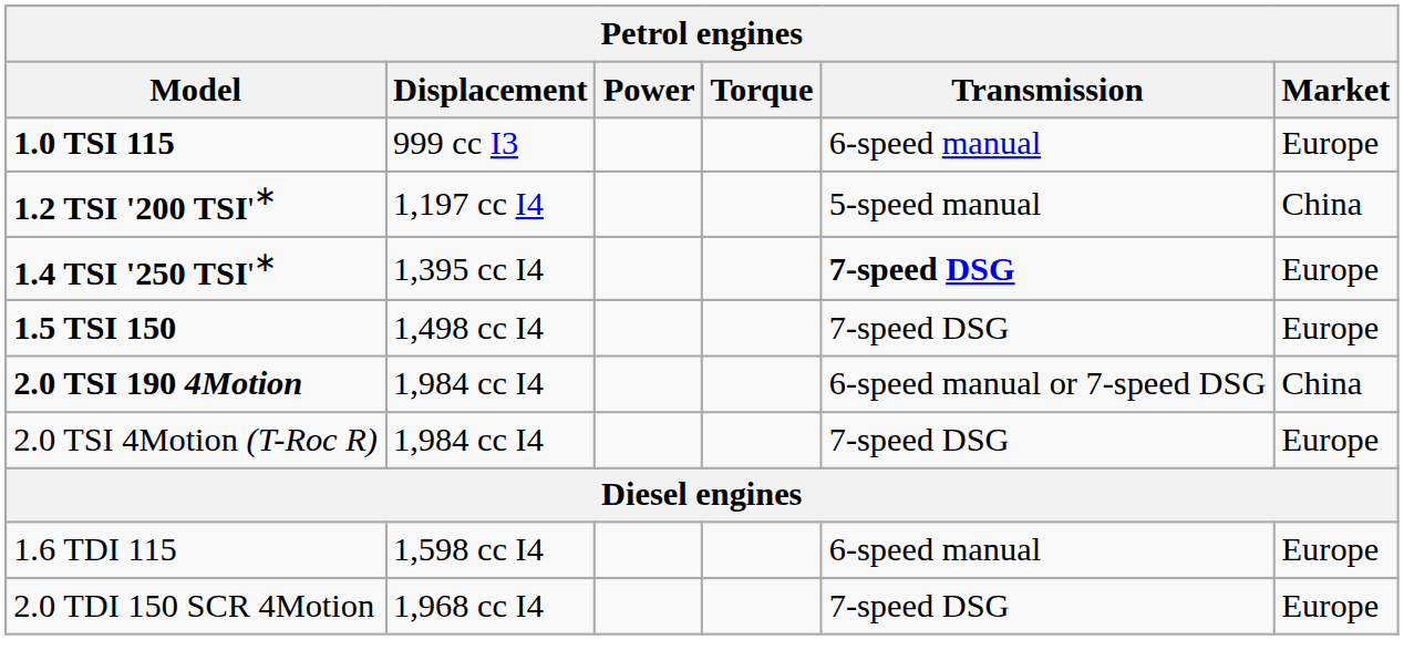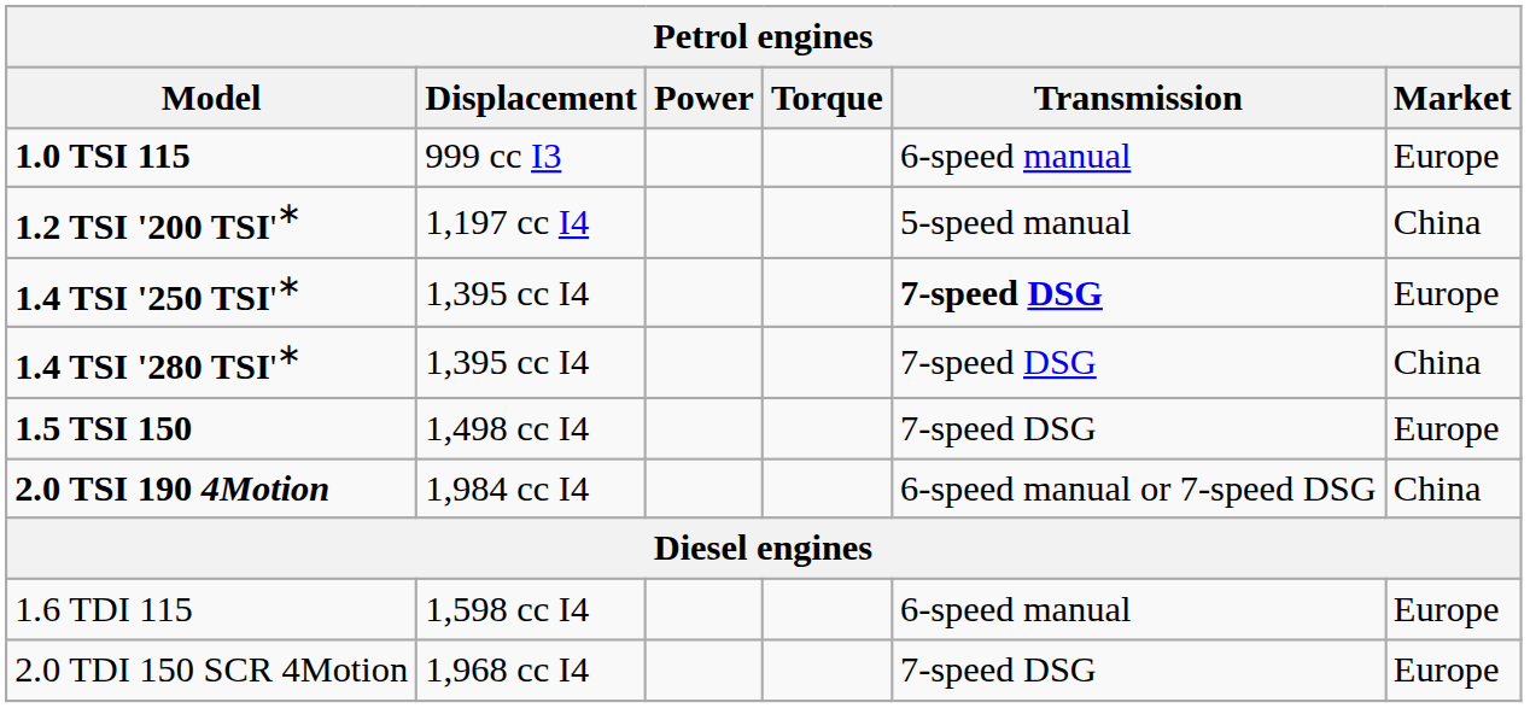 <table class="wikitable" style="text-align:left; font-size:90%;">
 <tr>
 <th colspan="6">Petrol engines</th>
 </tr>
 <tr>
 <th>Model</th>
 <th>Displacement</th>
 <th>Power</th>
 <th>Torque</th>
 <th>Transmission</th>
 <th>Market</th>
 </tr>
 <tr>
 <td><strong>1.0 TSI 115</strong></td>
 <td>999 cc <a href='#'>I3</a></td>
 <td></td>
 <td></td>
 <td>6-speed <a href='#'>manual</a></td>
 <td>Europe</td>
 </tr>
 <tr>
 <td><strong>1.2 TSI '200 TSI</strong>'<sup>∗</sup></td>
 <td>1,197 cc <a href='#'>I4</a></td>
 <td></td>
 <td></td>
 <td>5-speed manual</td>
 <td>China</td>
 </tr>
 <tr>
 <td><strong>1.4 TSI '250 TSI</strong>'<sup>∗</sup></td>
 <td>1,395 cc I4</td>
 <td></td>
 <td></td>
 <td><strong>7-speed <a href='#'>DSG</a></strong></td>
 <td>Europe</td>
 </tr>
 <tr>
+<td><strong>1.4 TSI '280 TSI</strong>'<sup>∗</sup></td>
+<td>1,395 cc I4</td>
+<td></td>
+<td></td>
+<td>7-speed <a href='#'>DSG</a></td>
+<td>China</td>
+</tr>
+<tr>
 <td><strong>1.5 TSI 150</strong></td>
 <td>1,498 cc I4</td>
 <td></td>
 <td></td>
 <td>7-speed DSG</td>
 <td>Europe</td>
 </tr>
 <tr>
 <td><strong>2.0 TSI 190 <em>4Motion<strong><em></td>
 <td>1,984 cc I4</td>
 <td></td>
 <td></td>
 <td>6-speed manual or 7-speed DSG</td>
 <td>China</td>
-</tr>
-<tr>
-<td></strong>2.0 TSI </em>4Motion<em> (T-Roc R)<strong></td>
-<td>1,984 cc I4</td>
-<td></td>
-<td></td>
-<td>7-speed DSG</td>
-<td>Europe</td>
 </tr>
 <tr>
 <th colspan="6">Diesel engines</th>
 </tr>
 <tr>
 <td></strong>1.6 TDI 115<strong></td>
 <td>1,598 cc I4</td>
 <td></td>
 <td></td>
 <td>6-speed manual</td>
 <td>Europe</td>
 </tr>
 <tr>
 <td></strong>2.0 TDI 150 SCR </em>4Motion</em></strong></td>
 <td>1,968 cc I4</td>
 <td></td>
 <td></td>
 <td>7-speed DSG</td>
 <td>Europe</td>
 </tr>
 </table>
